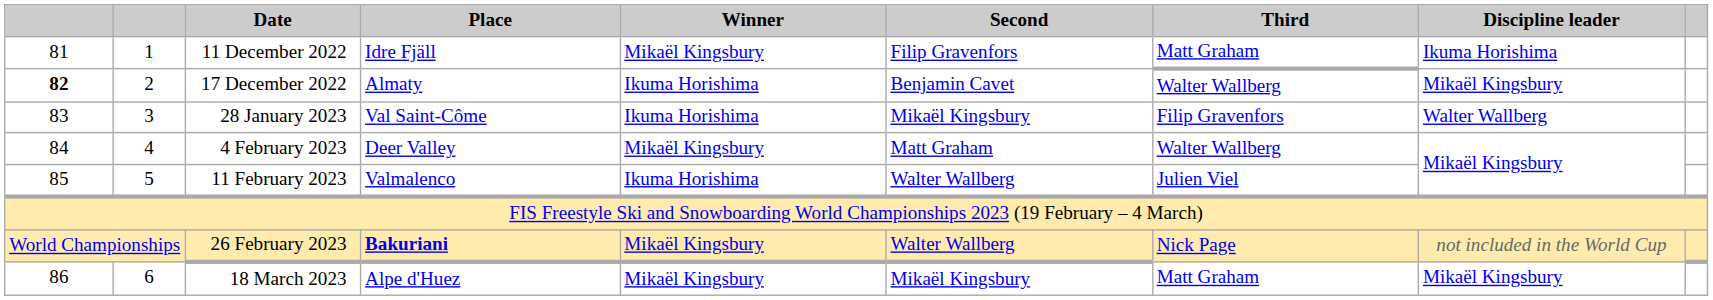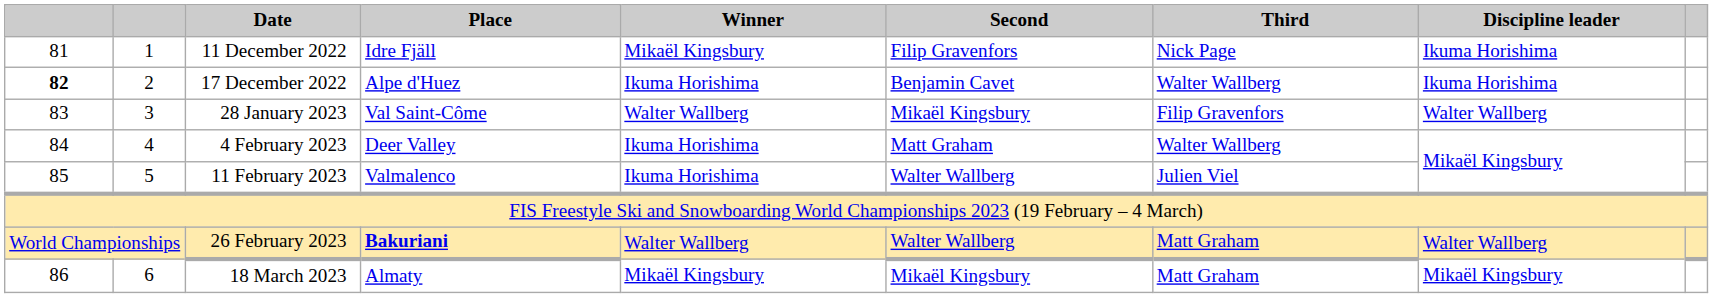 <table class="wikitable plainrowheaders" style="background:#fff; font-size:86%; line-height:16px; border:grey solid 1px; border-collapse:collapse;">
 <tr>
 <th scope="col" style="background:#ccc; width=20 px;"></th>
 <th scope="col" style="background:#ccc; width=30 px;"></th>
 <th scope="col" style="background:#ccc; width:120px;">Date</th>
 <th scope="col" style="background:#ccc; width:180px;">Place</th>
 <th scope="col" style="background:#ccc; width:185px;">Winner</th>
 <th scope="col" style="background:#ccc; width:185px;">Second</th>
 <th scope="col" style="background:#ccc; width:185px;">Third</th>
 <th scope="col" style="background:#ccc; width:185px;">Discipline leader</th>
 <th scope="col" style="background:#ccc; width:10px;"></th>
 </tr>
 <tr>
 <td align="center">81</td>
 <td align="center">1</td>
 <td align="right">11 December 2022  </td>
 <td> <a href='#'>Idre Fjäll</a></td>
 <td> <a href='#'>Mikaël Kingsbury</a></td>
 <td> <a href='#'>Filip Gravenfors</a></td>
-<td style="border-bottom-width:3px"> <a href='#'>Matt Graham</a></td>
+<td> <a href='#'>Nick Page</a></td>
 <td> <a href='#'>Ikuma Horishima</a></td>
 <td></td>
 </tr>
 <tr>
 <td align="center"><strong>82</strong></td>
 <td align="center">2</td>
 <td align="right">17 December 2022  </td>
-<td> <a href='#'>Almaty</a></td>
+<td> <a href='#'>Alpe d'Huez</a></td>
 <td> <a href='#'>Ikuma Horishima</a></td>
 <td> <a href='#'>Benjamin Cavet</a></td>
 <td> <a href='#'>Walter Wallberg</a></td>
-<td> <a href='#'>Mikaël Kingsbury</a></td>
+<td> <a href='#'>Ikuma Horishima</a></td>
 <td></td>
 </tr>
 <tr>
 <td align="center">83</td>
 <td align="center">3</td>
 <td align="right">28 January 2023  </td>
 <td> <a href='#'>Val Saint-Côme</a></td>
-<td> <a href='#'>Ikuma Horishima</a></td>
+<td> <a href='#'>Walter Wallberg</a></td>
 <td> <a href='#'>Mikaël Kingsbury</a></td>
 <td> <a href='#'>Filip Gravenfors</a></td>
 <td> <a href='#'>Walter Wallberg</a></td>
 <td></td>
 </tr>
 <tr>
 <td align="center">84</td>
 <td align="center">4</td>
 <td align="right">4 February 2023  </td>
 <td> <a href='#'>Deer Valley</a></td>
-<td> <a href='#'>Mikaël Kingsbury</a></td>
+<td> <a href='#'>Ikuma Horishima</a></td>
 <td> <a href='#'>Matt Graham</a></td>
 <td> <a href='#'>Walter Wallberg</a></td>
 <td rowspan=2> <a href='#'>Mikaël Kingsbury</a></td>
 <td></td>
 </tr>
 <tr>
 <td align="center">85</td>
 <td align="center">5</td>
 <td align="right">11 February 2023  </td>
 <td> <a href='#'>Valmalenco</a></td>
 <td> <a href='#'>Ikuma Horishima</a></td>
 <td> <a href='#'>Walter Wallberg</a></td>
 <td> <a href='#'>Julien Viel</a></td>
 <td></td>
 </tr>
 <tr style="background:#FFEBAD">
 <td align=center style="border-top-width:3px" colspan=11><a href='#'>FIS Freestyle Ski and Snowboarding World Championships 2023</a> (19 February – 4 March)</td>
 </tr>
 <tr style="background:#FFEBAD">
 <td colspan=2 align="center" style=color:#696969 style="border-bottom-width:3px"><a href='#'>World Championships</a></td>
 <td style="border-bottom-width:3px" align="right">26 February 2023  </td>
 <td style="border-bottom-width:3px"><strong> <a href='#'>Bakuriani</a></strong></td>
-<td style="border-bottom-width:3px"> <a href='#'>Mikaël Kingsbury</a></td>
+<td> <a href='#'>Walter Wallberg</a></td>
 <td style="border-bottom-width:3px"> <a href='#'>Walter Wallberg</a></td>
-<td> <a href='#'>Nick Page</a></td>
-<td align="center" style=color:#696969 style="border-bottom-width:3px"><em>not included in the World Cup</em></td>
+<td style="border-bottom-width:3px"> <a href='#'>Matt Graham</a></td>
+<td> <a href='#'>Walter Wallberg</a></td>
 <td style="border-bottom-width:3px"></td>
 </tr>
 <tr>
 <td align="center">86</td>
 <td align="center">6</td>
 <td align="right">18 March 2023  </td>
-<td> <a href='#'>Alpe d'Huez</a></td>
+<td> <a href='#'>Almaty</a></td>
 <td> <a href='#'>Mikaël Kingsbury</a></td>
 <td> <a href='#'>Mikaël Kingsbury</a></td>
 <td> <a href='#'>Matt Graham</a></td>
 <td> <a href='#'>Mikaël Kingsbury</a></td>
 <td></td>
 </tr>
 </table>
